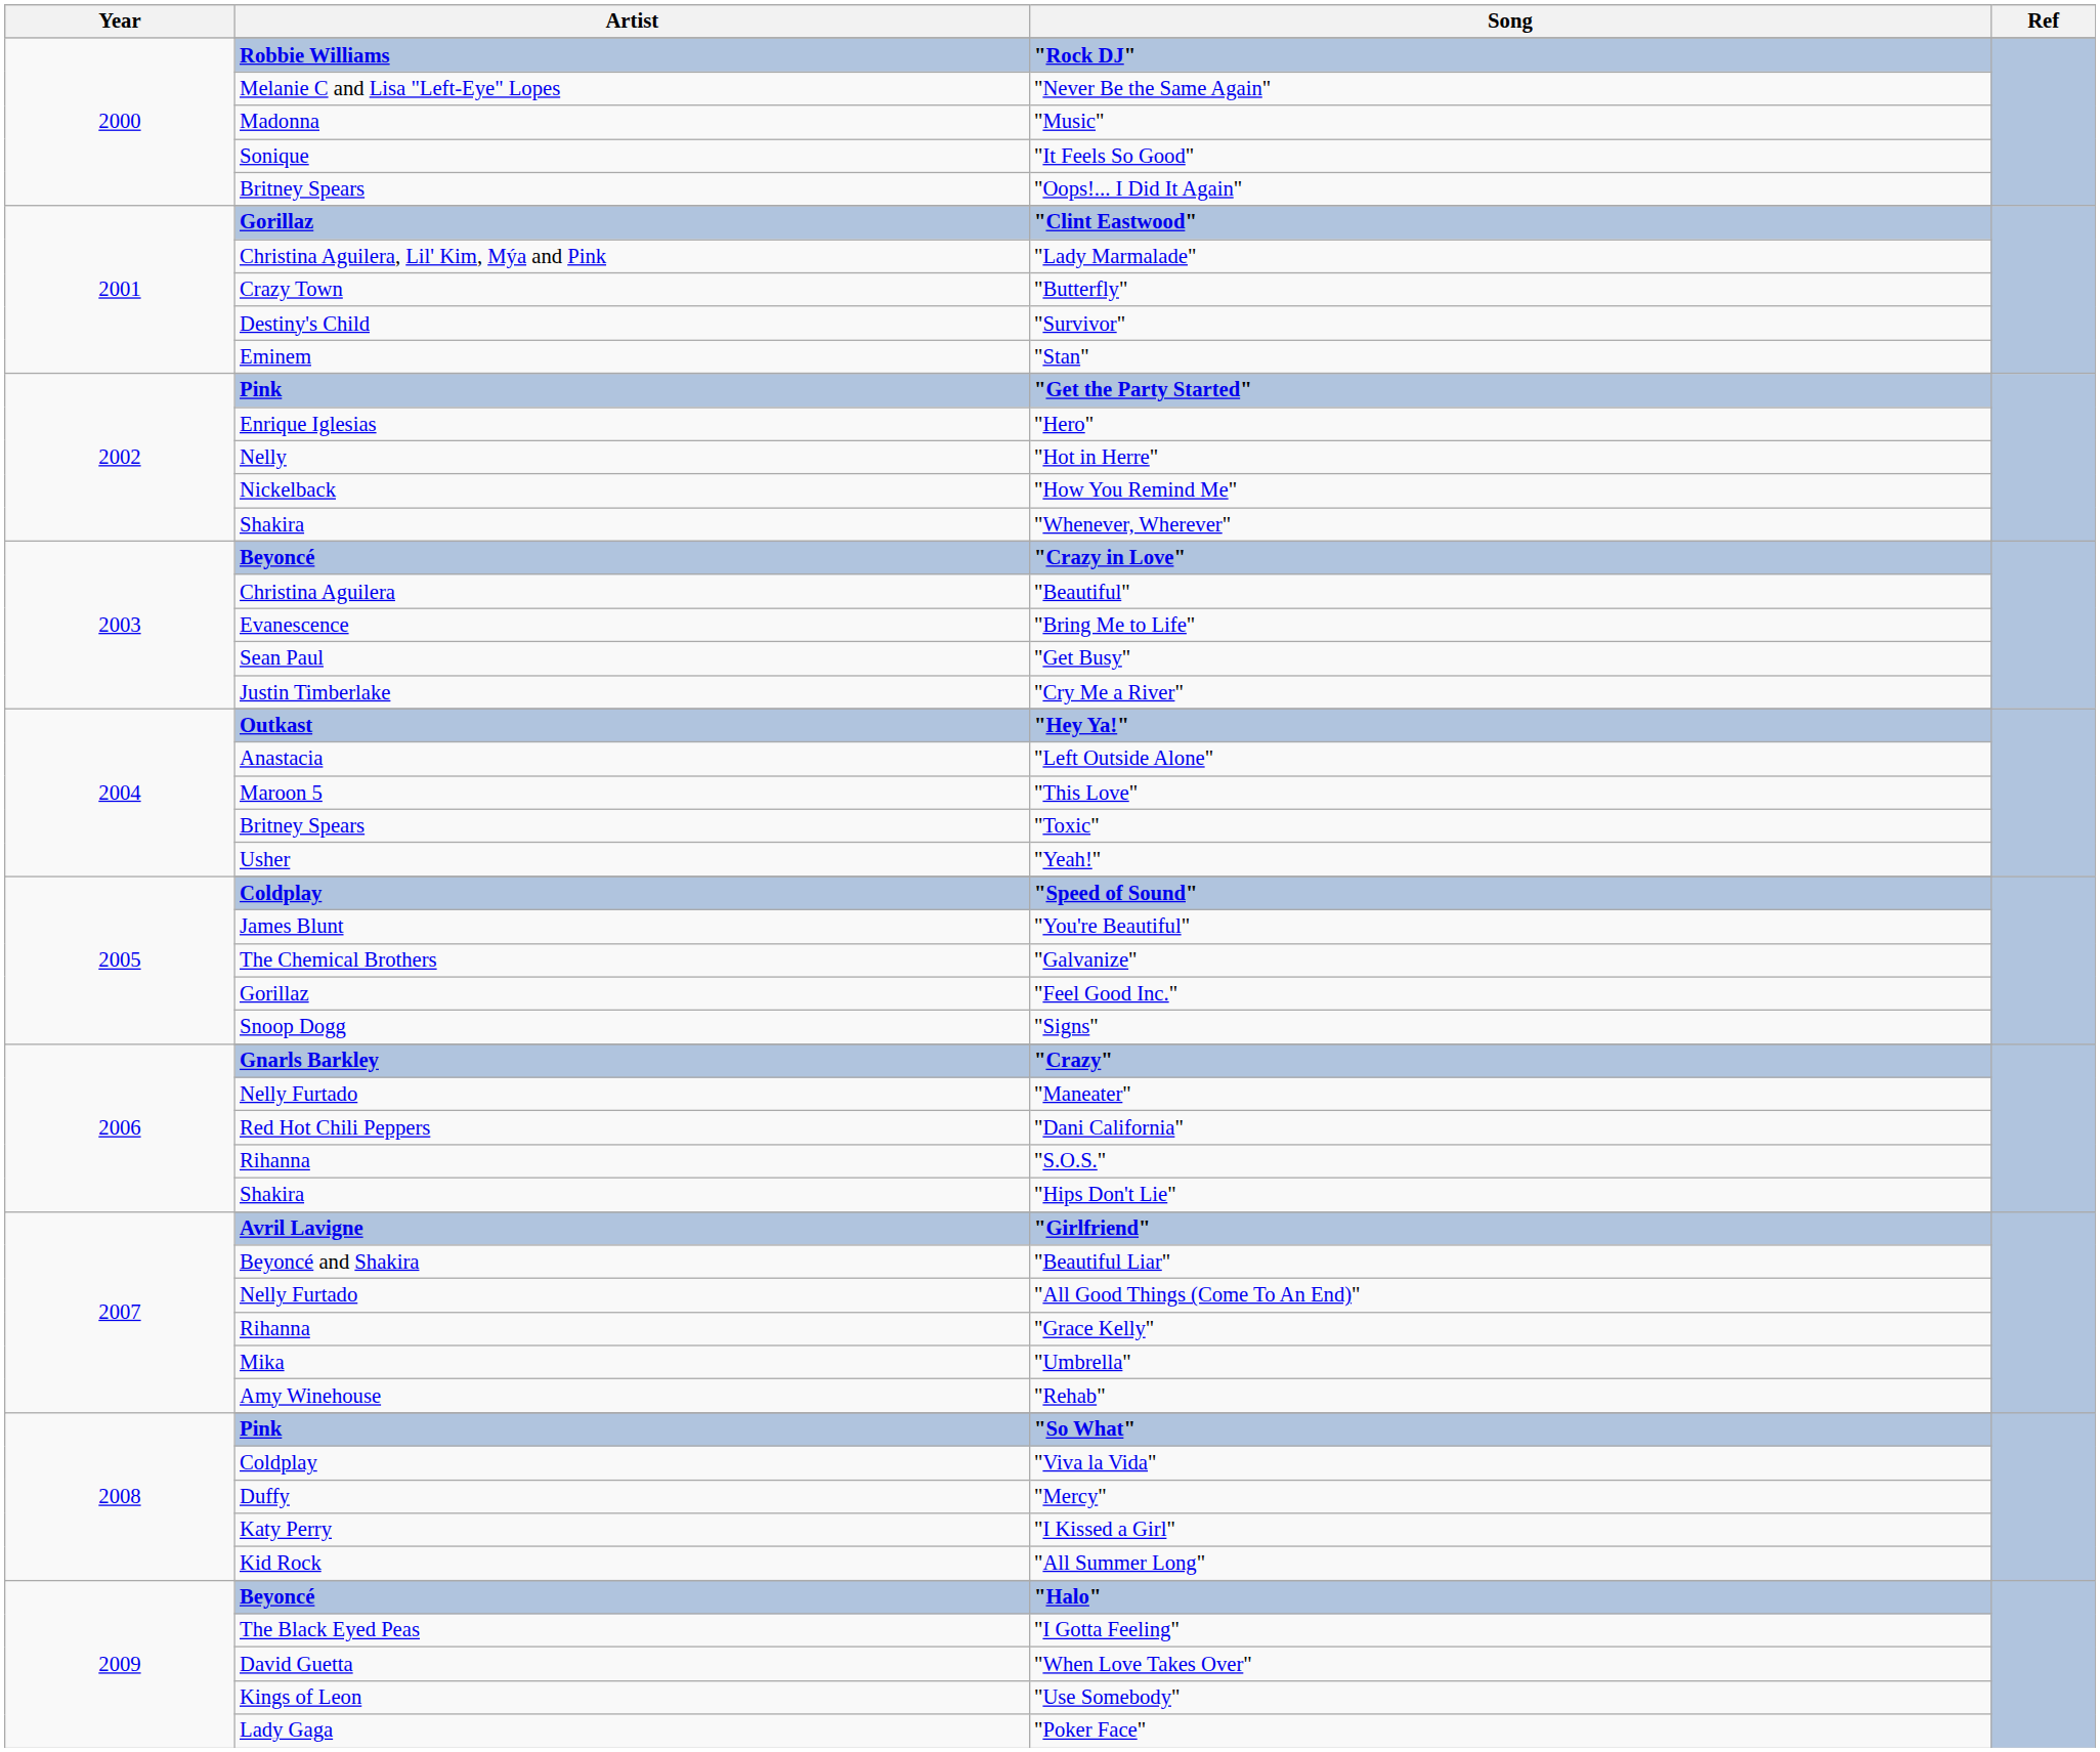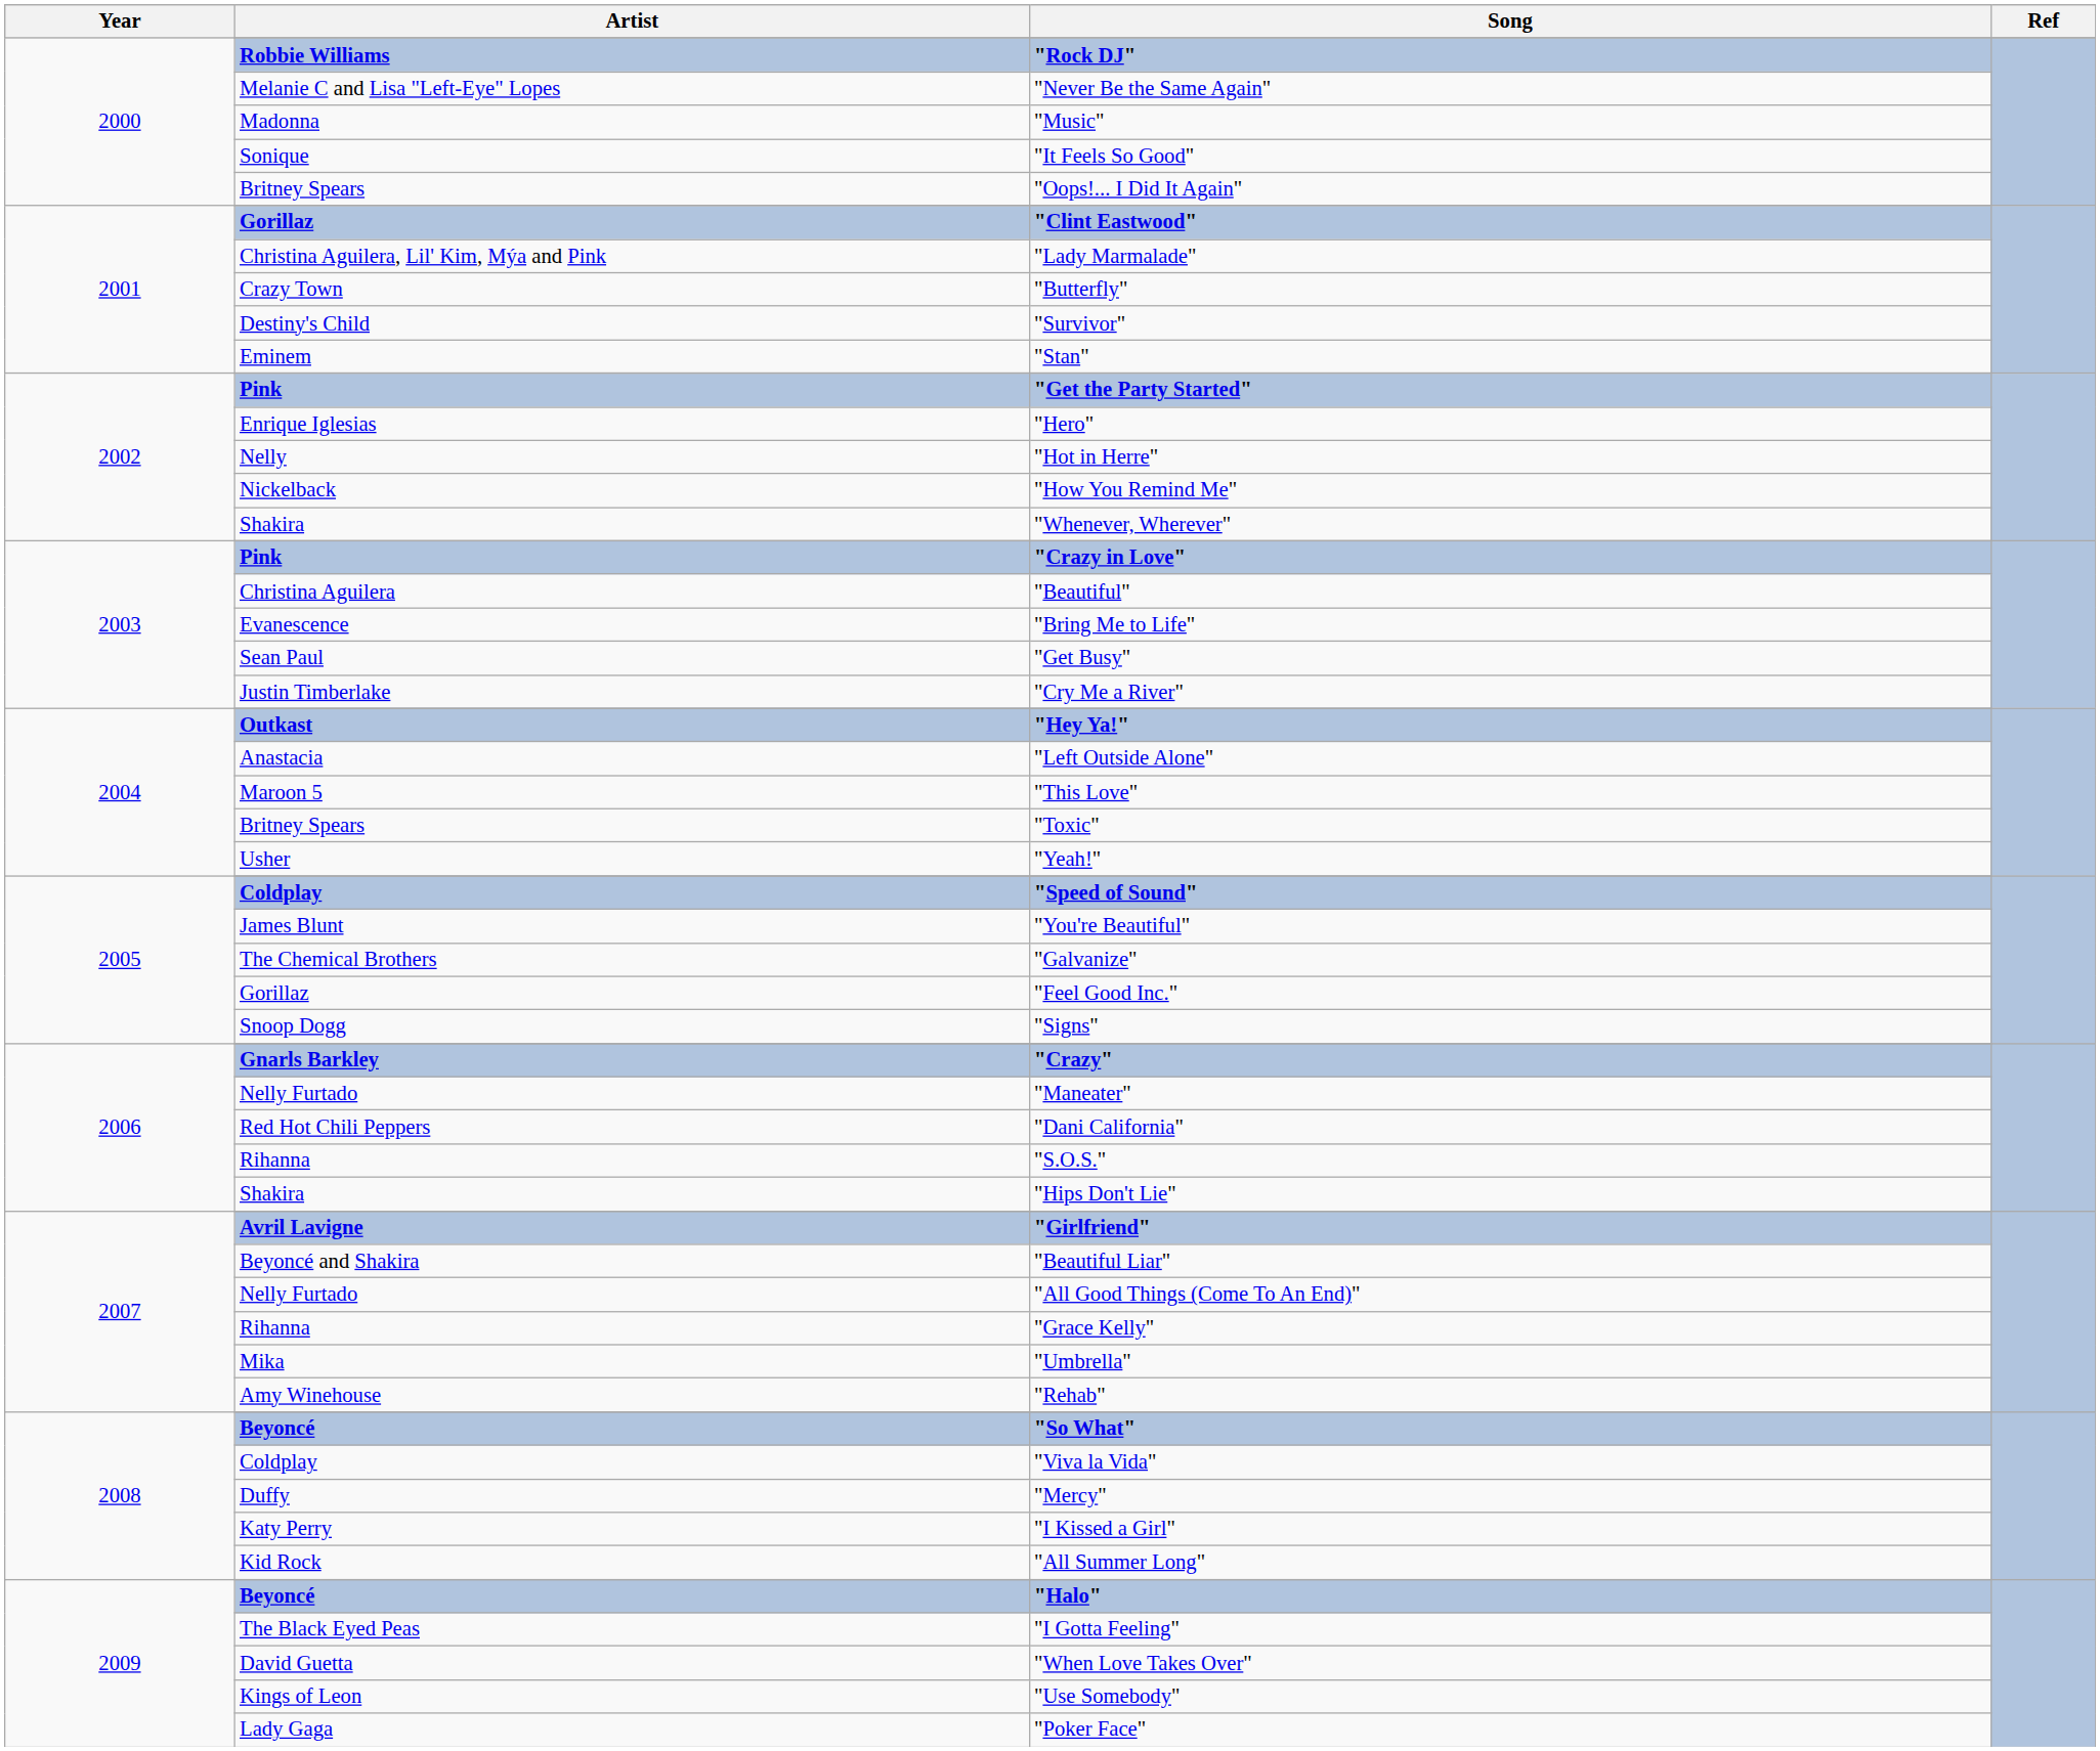 <table class="wikitable" style="width:100%;">
 <tr style="background:#bebebe;">
 <th style="width:11%;">Year</th>
 <th style="width:38%;">Artist</th>
 <th style="width:46%;">Song</th>
 <th style="width:5%;">Ref</th>
 </tr>
 <tr>
 <td rowspan="6" align="center"><a href='#'>2000</a></td>
 </tr>
 <tr style="background:#B0C4DE">
 <td><strong><a href='#'>Robbie Williams</a></strong></td>
 <td><strong>"<a href='#'>Rock DJ</a>"</strong></td>
 <td rowspan="6" align="center"></td>
 </tr>
 <tr>
 <td><a href='#'>Melanie C</a> and <a href='#'>Lisa "Left-Eye" Lopes</a></td>
 <td>"<a href='#'>Never Be the Same Again</a>"</td>
 </tr>
 <tr>
 <td><a href='#'>Madonna</a></td>
 <td>"<a href='#'>Music</a>"</td>
 </tr>
 <tr>
 <td><a href='#'>Sonique</a></td>
 <td>"<a href='#'>It Feels So Good</a>"</td>
 </tr>
 <tr>
 <td><a href='#'>Britney Spears</a></td>
 <td>"<a href='#'>Oops!... I Did It Again</a>"</td>
 </tr>
 <tr>
 <td rowspan="6" align="center"><a href='#'>2001</a></td>
 </tr>
 <tr style="background:#B0C4DE">
 <td><strong><a href='#'>Gorillaz</a></strong></td>
 <td><strong>"<a href='#'>Clint Eastwood</a>"</strong></td>
 <td rowspan="6" align="center"></td>
 </tr>
 <tr>
 <td><a href='#'>Christina Aguilera</a>, <a href='#'>Lil' Kim</a>, <a href='#'>Mýa</a> and <a href='#'>Pink</a></td>
 <td>"<a href='#'>Lady Marmalade</a>"</td>
 </tr>
 <tr>
 <td><a href='#'>Crazy Town</a></td>
 <td>"<a href='#'>Butterfly</a>"</td>
 </tr>
 <tr>
 <td><a href='#'>Destiny's Child</a></td>
 <td>"<a href='#'>Survivor</a>"</td>
 </tr>
 <tr>
 <td><a href='#'>Eminem</a> </td>
 <td>"<a href='#'>Stan</a>"</td>
 </tr>
 <tr>
 <td rowspan="6" align="center"><a href='#'>2002</a></td>
 </tr>
 <tr style="background:#B0C4DE">
 <td><strong><a href='#'>Pink</a></strong></td>
 <td><strong>"<a href='#'>Get the Party Started</a>"</strong></td>
 <td rowspan="6" align="center"></td>
 </tr>
 <tr>
 <td><a href='#'>Enrique Iglesias</a></td>
 <td>"<a href='#'>Hero</a>"</td>
 </tr>
 <tr>
 <td><a href='#'>Nelly</a></td>
 <td>"<a href='#'>Hot in Herre</a>"</td>
 </tr>
 <tr>
 <td><a href='#'>Nickelback</a></td>
 <td>"<a href='#'>How You Remind Me</a>"</td>
 </tr>
 <tr>
 <td><a href='#'>Shakira</a></td>
 <td>"<a href='#'>Whenever, Wherever</a>"</td>
 </tr>
 <tr>
 <td rowspan="6" align="center"><a href='#'>2003</a></td>
 </tr>
 <tr style="background:#B0C4DE">
-<td><strong><a href='#'>Beyoncé</a> </strong></td>
+<td><strong><a href='#'>Pink</a></strong></td>
 <td><strong>"<a href='#'>Crazy in Love</a>"</strong></td>
 <td rowspan="6" align="center"></td>
 </tr>
 <tr>
 <td><a href='#'>Christina Aguilera</a></td>
 <td>"<a href='#'>Beautiful</a>"</td>
 </tr>
 <tr>
 <td><a href='#'>Evanescence</a></td>
 <td>"<a href='#'>Bring Me to Life</a>"</td>
 </tr>
 <tr>
 <td><a href='#'>Sean Paul</a></td>
 <td>"<a href='#'>Get Busy</a>"</td>
 </tr>
 <tr>
 <td><a href='#'>Justin Timberlake</a></td>
 <td>"<a href='#'>Cry Me a River</a>"</td>
 </tr>
 <tr>
 <td rowspan="6" align="center"><a href='#'>2004</a></td>
 </tr>
 <tr style="background:#B0C4DE">
 <td><strong><a href='#'>Outkast</a></strong></td>
 <td><strong>"<a href='#'>Hey Ya!</a>"</strong></td>
 <td rowspan="6" align="center"></td>
 </tr>
 <tr>
 <td><a href='#'>Anastacia</a></td>
 <td>"<a href='#'>Left Outside Alone</a>"</td>
 </tr>
 <tr>
 <td><a href='#'>Maroon 5</a></td>
 <td>"<a href='#'>This Love</a>"</td>
 </tr>
 <tr>
 <td><a href='#'>Britney Spears</a></td>
 <td>"<a href='#'>Toxic</a>"</td>
 </tr>
 <tr>
 <td><a href='#'>Usher</a> </td>
 <td>"<a href='#'>Yeah!</a>"</td>
 </tr>
 <tr>
 <td rowspan="6" align="center"><a href='#'>2005</a></td>
 </tr>
 <tr style="background:#B0C4DE">
 <td><strong><a href='#'>Coldplay</a></strong></td>
 <td><strong>"<a href='#'>Speed of Sound</a>"</strong></td>
 <td rowspan="6" align="center"></td>
 </tr>
 <tr>
 <td><a href='#'>James Blunt</a></td>
 <td>"<a href='#'>You're Beautiful</a>"</td>
 </tr>
 <tr>
 <td><a href='#'>The Chemical Brothers</a></td>
 <td>"<a href='#'>Galvanize</a>"</td>
 </tr>
 <tr>
 <td><a href='#'>Gorillaz</a></td>
 <td>"<a href='#'>Feel Good Inc.</a>"</td>
 </tr>
 <tr>
 <td><a href='#'>Snoop Dogg</a> </td>
 <td>"<a href='#'>Signs</a>"</td>
 </tr>
 <tr>
 <td rowspan="6" align="center"><a href='#'>2006</a></td>
 </tr>
 <tr style="background:#B0C4DE">
 <td><strong><a href='#'>Gnarls Barkley</a></strong></td>
 <td><strong>"<a href='#'>Crazy</a>"</strong></td>
 <td rowspan="6" align="center"></td>
 </tr>
 <tr>
 <td><a href='#'>Nelly Furtado</a></td>
 <td>"<a href='#'>Maneater</a>"</td>
 </tr>
 <tr>
 <td><a href='#'>Red Hot Chili Peppers</a></td>
 <td>"<a href='#'>Dani California</a>"</td>
 </tr>
 <tr>
 <td><a href='#'>Rihanna</a></td>
 <td>"<a href='#'>S.O.S.</a>"</td>
 </tr>
 <tr>
 <td><a href='#'>Shakira</a> </td>
 <td>"<a href='#'>Hips Don't Lie</a>"</td>
 </tr>
 <tr>
 <td rowspan="7" align="center"><a href='#'>2007</a></td>
 </tr>
 <tr style="background:#B0C4DE">
 <td><strong><a href='#'>Avril Lavigne</a></strong></td>
 <td><strong>"<a href='#'>Girlfriend</a>"</strong></td>
 <td rowspan="7" align="center"></td>
 </tr>
 <tr>
 <td><a href='#'>Beyoncé</a> and <a href='#'>Shakira</a></td>
 <td>"<a href='#'>Beautiful Liar</a>"</td>
 </tr>
 <tr>
 <td><a href='#'>Nelly Furtado</a></td>
 <td>"<a href='#'>All Good Things (Come To An End)</a>"</td>
 </tr>
 <tr>
 <td><a href='#'>Rihanna</a> </td>
 <td>"<a href='#'>Grace Kelly</a>"</td>
 </tr>
 <tr>
 <td><a href='#'>Mika</a></td>
 <td>"<a href='#'>Umbrella</a>"</td>
 </tr>
 <tr>
 <td><a href='#'>Amy Winehouse</a></td>
 <td>"<a href='#'>Rehab</a>"</td>
 </tr>
 <tr>
 <td rowspan="6" align="center"><a href='#'>2008</a></td>
 </tr>
 <tr style="background:#B0C4DE">
-<td><strong><a href='#'>Pink</a></strong></td>
+<td><strong><a href='#'>Beyoncé</a> </strong></td>
 <td><strong>"<a href='#'>So What</a>"</strong></td>
 <td rowspan="6" align="center"></td>
 </tr>
 <tr>
 <td><a href='#'>Coldplay</a></td>
 <td>"<a href='#'>Viva la Vida</a>"</td>
 </tr>
 <tr>
 <td><a href='#'>Duffy</a></td>
 <td>"<a href='#'>Mercy</a>"</td>
 </tr>
 <tr>
 <td><a href='#'>Katy Perry</a></td>
 <td>"<a href='#'>I Kissed a Girl</a>"</td>
 </tr>
 <tr>
 <td><a href='#'>Kid Rock</a></td>
 <td>"<a href='#'>All Summer Long</a>"</td>
 </tr>
 <tr>
 <td rowspan="6" align="center"><a href='#'>2009</a></td>
 </tr>
 <tr style="background:#B0C4DE">
 <td><strong><a href='#'>Beyoncé</a></strong></td>
 <td><strong>"<a href='#'>Halo</a>"</strong></td>
 <td rowspan="6" align="center"></td>
 </tr>
 <tr>
 <td><a href='#'>The Black Eyed Peas</a></td>
 <td>"<a href='#'>I Gotta Feeling</a>"</td>
 </tr>
 <tr>
 <td><a href='#'>David Guetta</a> </td>
 <td>"<a href='#'>When Love Takes Over</a>"</td>
 </tr>
 <tr>
 <td><a href='#'>Kings of Leon</a></td>
 <td>"<a href='#'>Use Somebody</a>"</td>
 </tr>
 <tr>
 <td><a href='#'>Lady Gaga</a></td>
 <td>"<a href='#'>Poker Face</a>"</td>
 </tr>
 </table>
